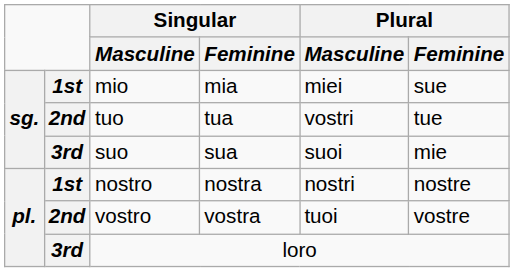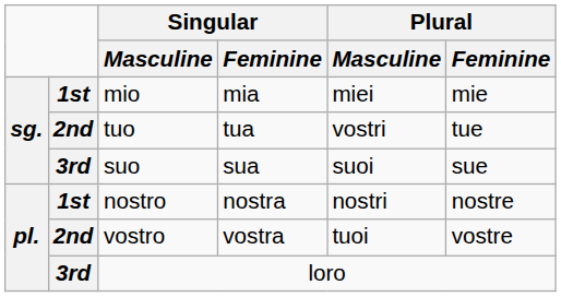 <table class="wikitable">
 <tr>
 <td colspan="2" rowspan="2" style="border: none;"></td>
 <th colspan="2">Singular</th>
 <th colspan="2">Plural</th>
 </tr>
 <tr>
 <th><em>Masculine</em></th>
 <th><em>Feminine</em></th>
 <th><em>Masculine</em></th>
 <th><em>Feminine</em></th>
 </tr>
 <tr>
 <th rowspan="3"><em>sg.</em></th>
 <th><em>1st</em></th>
 <td>mio</td>
 <td>mia</td>
 <td>miei</td>
-<td>sue</td>
+<td>mie</td>
 </tr>
 <tr>
 <th><em>2nd</em></th>
 <td>tuo</td>
 <td>tua</td>
 <td>vostri</td>
 <td>tue</td>
 </tr>
 <tr>
 <th><em>3rd</em></th>
 <td>suo</td>
 <td>sua</td>
 <td>suoi</td>
-<td>mie</td>
+<td>sue</td>
 </tr>
 <tr>
 <th rowspan="3"><em>pl.</em></th>
 <th><em>1st</em></th>
 <td>nostro</td>
 <td>nostra</td>
 <td>nostri</td>
 <td>nostre</td>
 </tr>
 <tr>
 <th><em>2nd</em></th>
 <td>vostro</td>
 <td>vostra</td>
 <td>tuoi</td>
 <td>vostre</td>
 </tr>
 <tr>
 <th><em>3rd</em></th>
 <td colspan="4" align="center">loro</td>
 </tr>
 </table>
